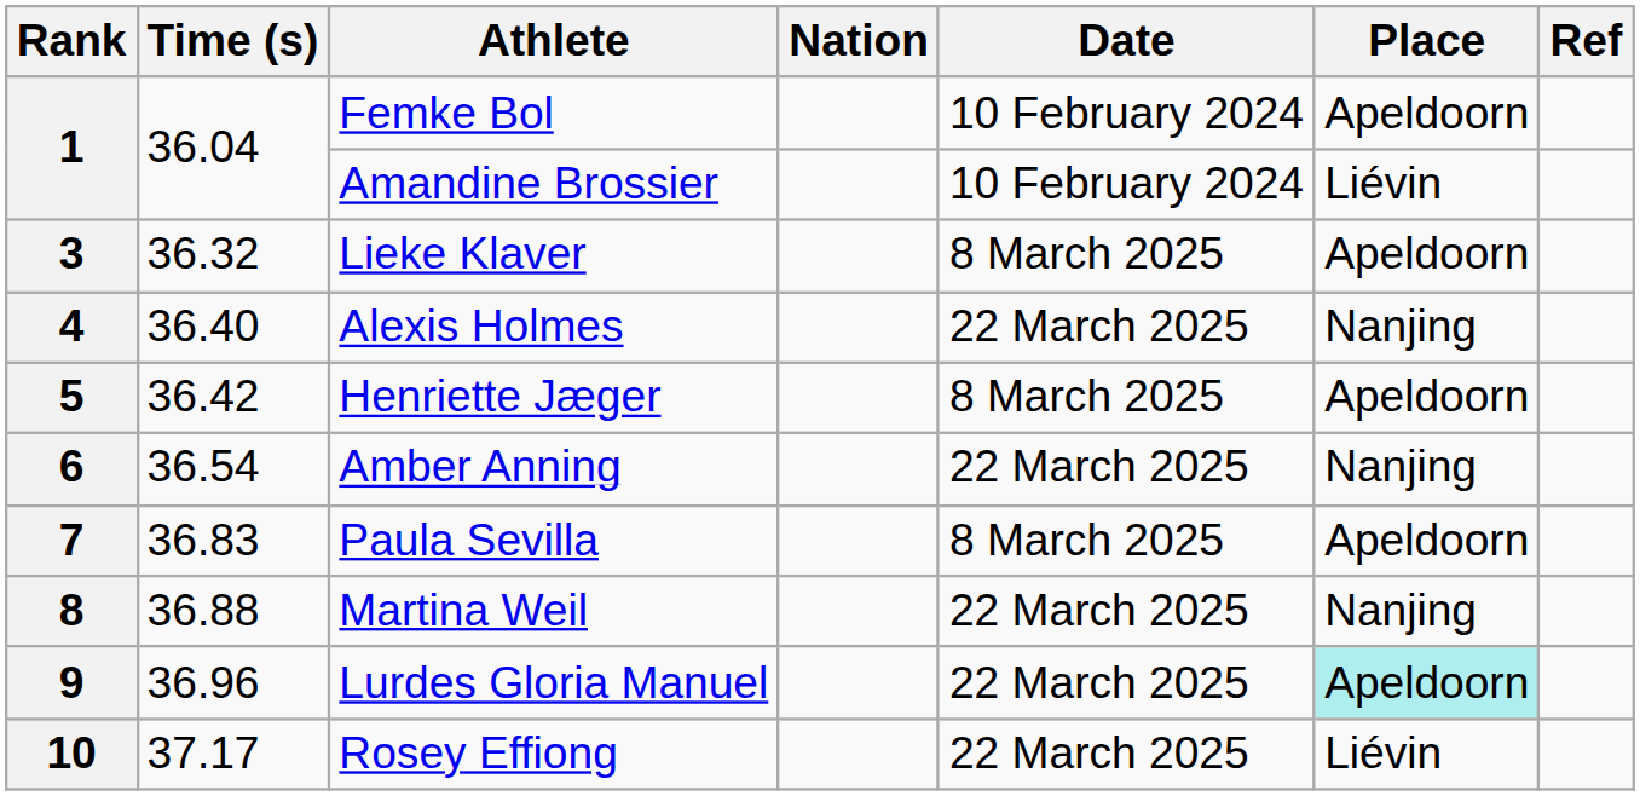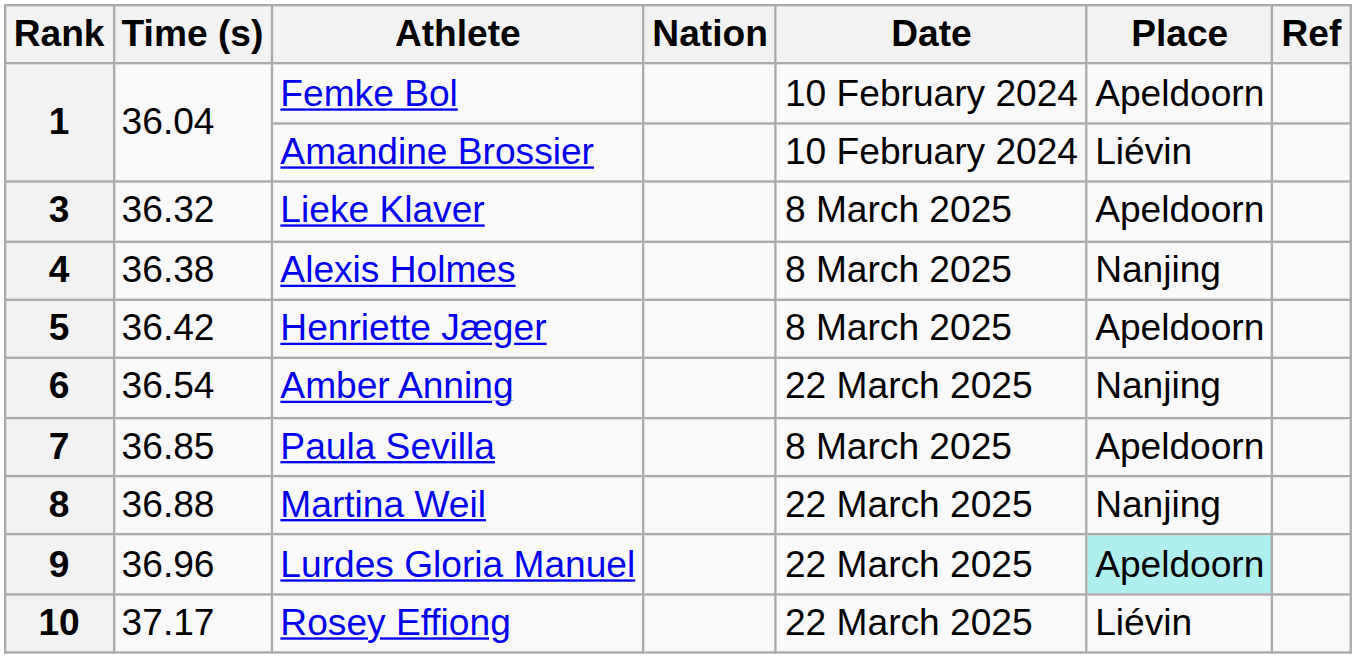 <table class="wikitable">
 <tr>
 <th>Rank</th>
 <th>Time (s)</th>
 <th>Athlete</th>
 <th>Nation</th>
 <th>Date</th>
 <th>Place</th>
 <th>Ref</th>
 </tr>
 <tr>
 <th rowspan="2">1</th>
 <td rowspan="2">36.04</td>
 <td><a href='#'>Femke Bol</a></td>
 <td></td>
 <td>10 February 2024</td>
 <td>Apeldoorn</td>
 <td></td>
 </tr>
 <tr>
 <td><a href='#'>Amandine Brossier</a></td>
 <td></td>
 <td>10 February 2024</td>
 <td>Liévin</td>
 <td></td>
 </tr>
 <tr>
 <th>3</th>
 <td>36.32</td>
 <td><a href='#'>Lieke Klaver</a></td>
 <td></td>
 <td>8 March 2025</td>
 <td>Apeldoorn</td>
 <td></td>
 </tr>
 <tr>
 <th>4</th>
-<td>36.40</td>
+<td>36.38</td>
 <td><a href='#'>Alexis Holmes</a></td>
 <td></td>
-<td>22 March 2025</td>
+<td>8 March 2025</td>
 <td>Nanjing</td>
 <td></td>
 </tr>
 <tr>
 <th>5</th>
 <td>36.42</td>
 <td><a href='#'>Henriette Jæger</a></td>
 <td></td>
 <td>8 March 2025</td>
 <td>Apeldoorn</td>
 <td></td>
 </tr>
 <tr>
 <th>6</th>
 <td>36.54</td>
 <td><a href='#'>Amber Anning</a></td>
 <td></td>
 <td>22 March 2025</td>
 <td>Nanjing</td>
 <td></td>
 </tr>
 <tr>
 <th>7</th>
-<td>36.83</td>
+<td>36.85</td>
 <td><a href='#'>Paula Sevilla</a></td>
 <td></td>
 <td>8 March 2025</td>
 <td>Apeldoorn</td>
 <td></td>
 </tr>
 <tr>
 <th>8</th>
 <td>36.88</td>
 <td><a href='#'>Martina Weil</a></td>
 <td></td>
 <td>22 March 2025</td>
 <td>Nanjing</td>
 <td></td>
 </tr>
 <tr>
 <th>9</th>
 <td>36.96</td>
 <td><a href='#'>Lurdes Gloria Manuel</a></td>
 <td></td>
 <td>22 March 2025</td>
 <td style="background: paleturquoise;">Apeldoorn</td>
 <td></td>
 </tr>
 <tr>
 <th>10</th>
 <td>37.17</td>
 <td><a href='#'>Rosey Effiong</a></td>
 <td></td>
 <td>22 March 2025</td>
 <td>Liévin</td>
 <td></td>
 </tr>
 </table>
